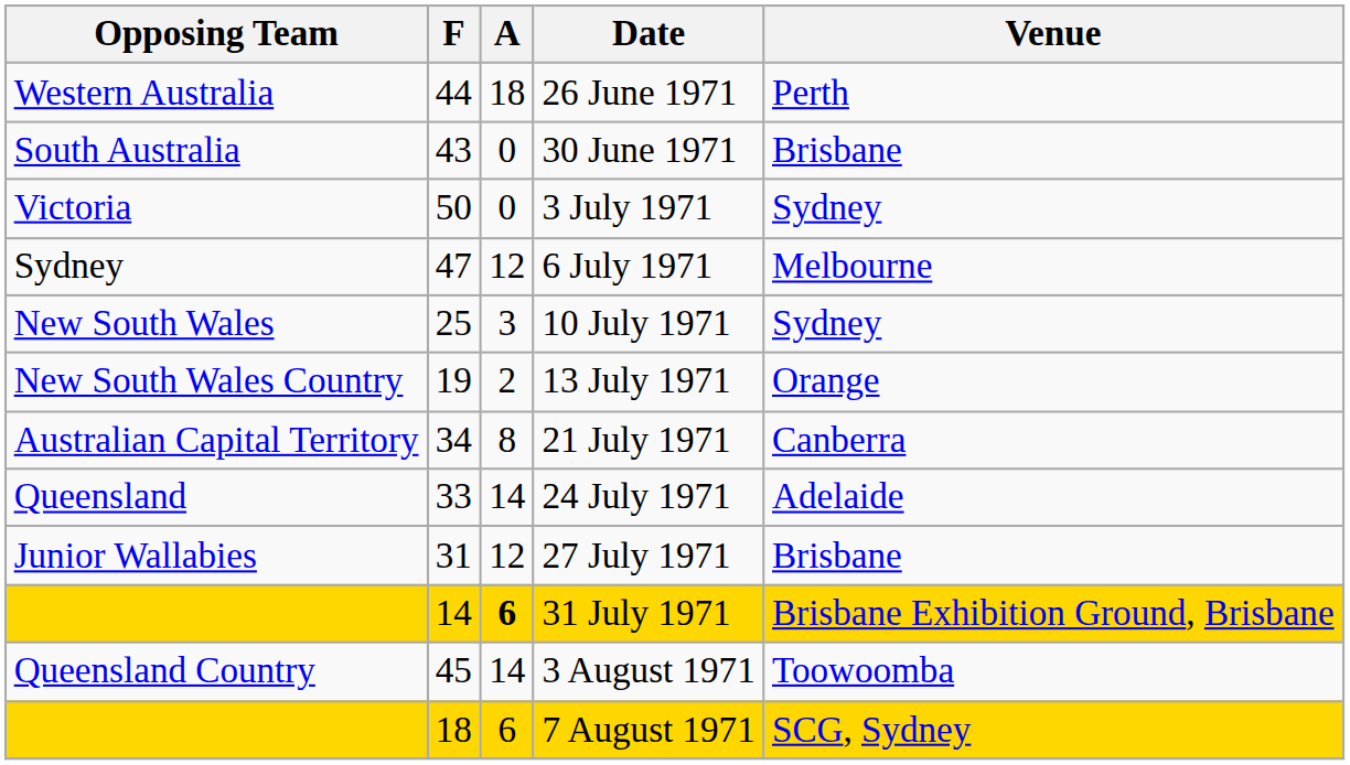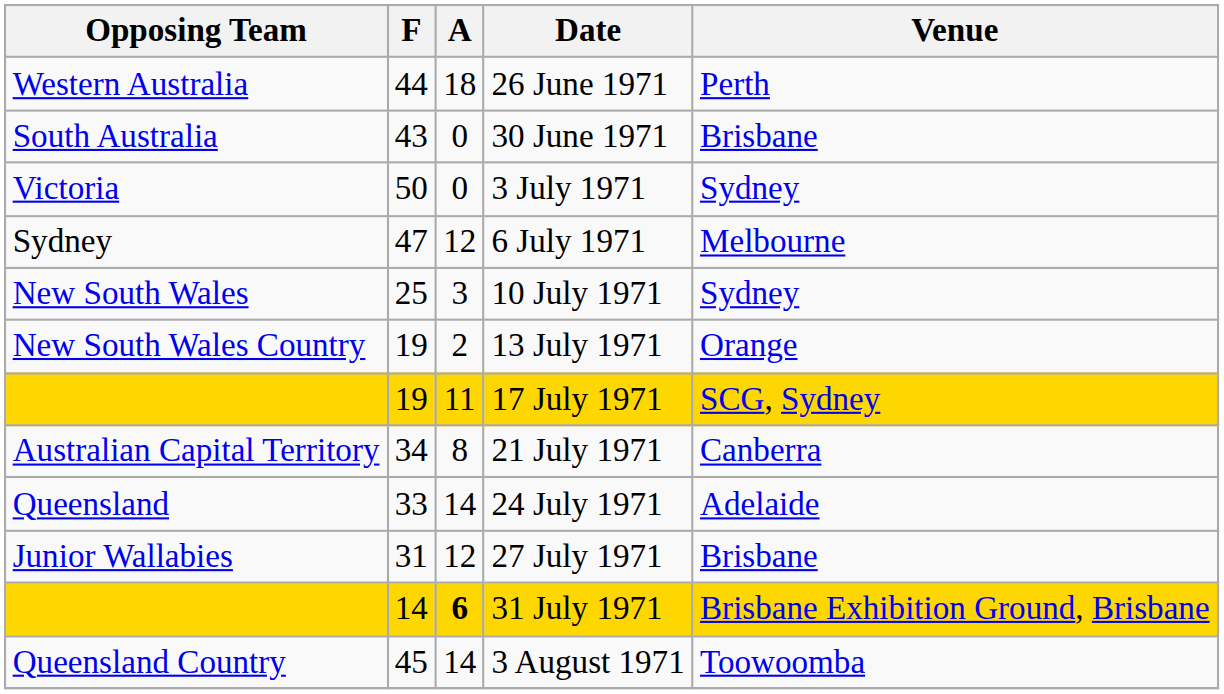 <table class=wikitable>
 <tr>
 <th>Opposing Team</th>
 <th>F</th>
 <th>A</th>
 <th>Date</th>
 <th>Venue</th>
 </tr>
 <tr>
 <td> <a href='#'>Western Australia</a></td>
 <td align=center>44</td>
 <td align=center>18</td>
 <td>26 June 1971</td>
 <td><a href='#'>Perth</a></td>
 </tr>
 <tr>
 <td> <a href='#'>South Australia</a></td>
 <td align=center>43</td>
 <td align=center>0</td>
 <td>30 June 1971</td>
 <td><a href='#'>Brisbane</a></td>
 </tr>
 <tr>
 <td> <a href='#'>Victoria</a></td>
 <td align=center>50</td>
 <td align=center>0</td>
 <td>3 July 1971</td>
 <td><a href='#'>Sydney</a></td>
 </tr>
 <tr>
 <td> Sydney</td>
 <td align=center>47</td>
 <td align=center>12</td>
 <td>6 July 1971</td>
 <td><a href='#'>Melbourne</a></td>
 </tr>
 <tr>
 <td> <a href='#'>New South Wales</a></td>
 <td align=center>25</td>
 <td align=center>3</td>
 <td>10 July 1971</td>
 <td><a href='#'>Sydney</a></td>
 </tr>
 <tr>
 <td> <a href='#'>New South Wales Country</a></td>
 <td align=center>19</td>
 <td align=center>2</td>
 <td>13 July 1971</td>
 <td><a href='#'>Orange</a></td>
 </tr>
+<tr bgcolor=Gold>
+<td></td>
+<td align=center>19</td>
+<td align=center>11</td>
+<td>17 July 1971</td>
+<td><a href='#'>SCG</a>, <a href='#'>Sydney</a></td>
+</tr>
 <tr>
 <td> <a href='#'>Australian Capital Territory</a></td>
 <td align=center>34</td>
 <td align=center>8</td>
 <td>21 July 1971</td>
 <td><a href='#'>Canberra</a></td>
 </tr>
 <tr>
 <td> <a href='#'>Queensland</a></td>
 <td align=center>33</td>
 <td align=center>14</td>
 <td>24 July 1971</td>
 <td><a href='#'>Adelaide</a></td>
 </tr>
 <tr>
 <td> <a href='#'>Junior Wallabies</a></td>
 <td align=center>31</td>
 <td align=center>12</td>
 <td>27 July 1971</td>
 <td><a href='#'>Brisbane</a></td>
 </tr>
 <tr bgcolor=Gold>
 <td></td>
 <td align=center>14</td>
 <td align=center><strong>6</strong></td>
 <td>31 July 1971</td>
 <td><a href='#'>Brisbane Exhibition Ground</a>, <a href='#'>Brisbane</a></td>
 </tr>
 <tr>
 <td> <a href='#'>Queensland Country</a></td>
 <td align=center>45</td>
 <td align=center>14</td>
 <td>3 August 1971</td>
 <td><a href='#'>Toowoomba</a></td>
 </tr>
-<tr bgcolor=Gold>
-<td></td>
-<td align=center>18</td>
-<td align=center>6</td>
-<td>7 August 1971</td>
-<td><a href='#'>SCG</a>, <a href='#'>Sydney</a></td>
-</tr>
 <tr>
 </tr>
 </table>
